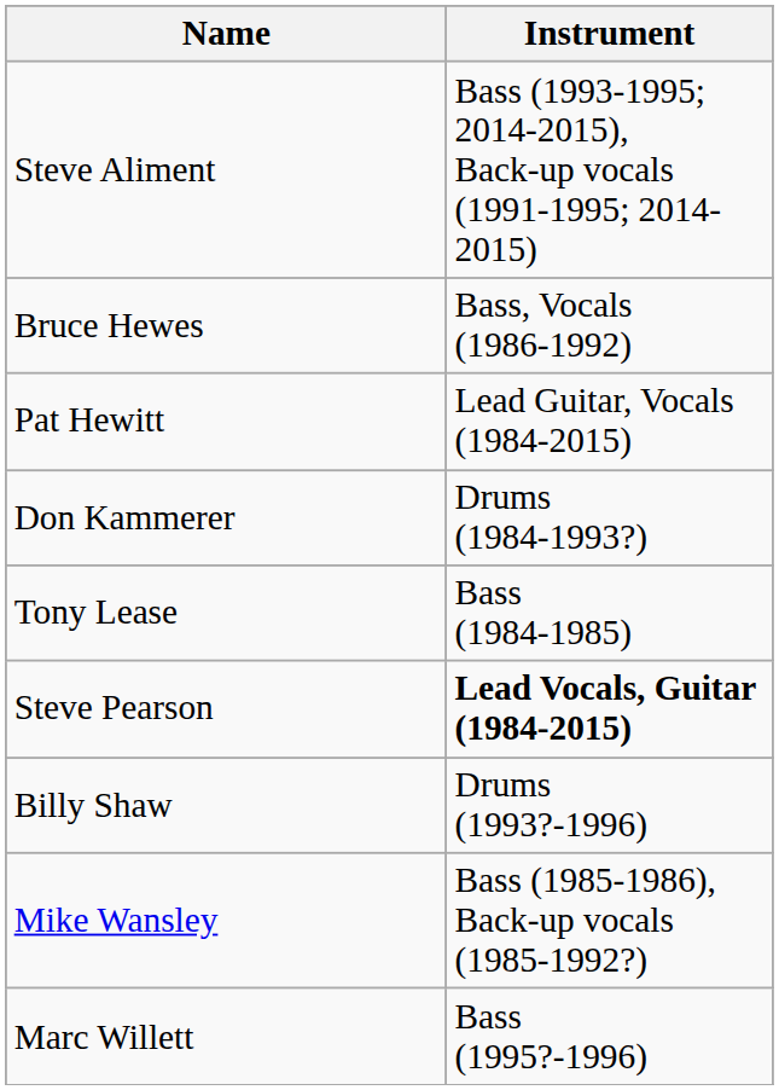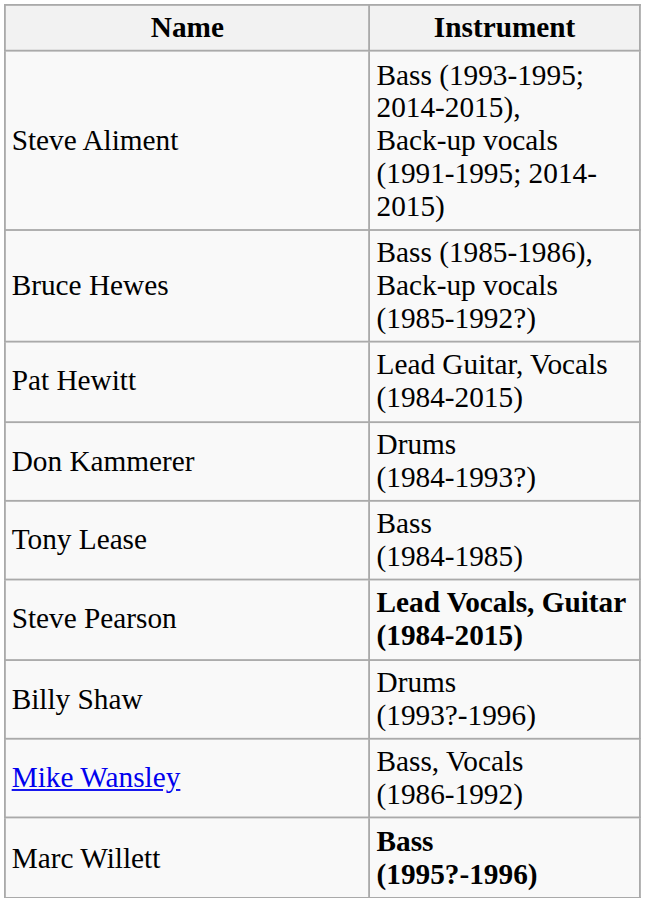 <table class="wikitable">
 <tr>
 <th scope="col" style="width:12em;">Name</th>
 <th scope="col">Instrument</th>
 </tr>
 <tr>
 <td>Steve Aliment</td>
 <td>Bass (1993-1995; 2014-2015),<br>Back-up vocals (1991-1995; 2014-2015)</td>
 </tr>
 <tr>
 <td>Bruce Hewes</td>
-<td>Bass, Vocals<br>(1986-1992)</td>
+<td width=140>Bass (1985-1986), Back-up vocals (1985-1992?)</td>
 </tr>
 <tr>
 <td>Pat Hewitt</td>
 <td>Lead Guitar, Vocals<br>(1984-2015)</td>
 </tr>
 <tr>
 <td>Don Kammerer</td>
 <td>Drums<br>(1984-1993?)</td>
 </tr>
 <tr>
 <td>Tony Lease</td>
 <td>Bass<br>(1984-1985)</td>
 </tr>
 <tr>
 <td>Steve Pearson</td>
 <td><strong>Lead Vocals, Guitar<br>(1984-2015)</strong></td>
 </tr>
 <tr>
 <td>Billy Shaw</td>
 <td>Drums<br>(1993?-1996)</td>
 </tr>
 <tr>
 <td><a href='#'>Mike Wansley</a></td>
-<td width=140>Bass (1985-1986), Back-up vocals (1985-1992?)</td>
+<td>Bass, Vocals<br>(1986-1992)</td>
 </tr>
 <tr>
 <td>Marc Willett</td>
-<td>Bass<br>(1995?-1996)</td>
+<td><strong>Bass<br>(1995?-1996)</strong></td>
 </tr>
 <tr>
 </tr>
 </table>
